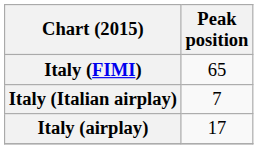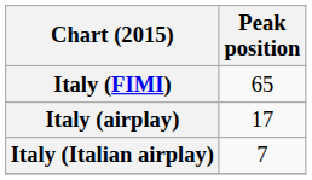 <table class="wikitable sortable plainrowheaders" style="text-align:center;">
 <tr>
 <th scope="col">Chart (2015)</th>
 <th scope="col">Peak<br>position</th>
 </tr>
 <tr>
 <th scope="row">Italy (<a href='#'>FIMI</a>)</th>
 <td>65</td>
 </tr>
 <tr>
+<th scope="row">Italy (airplay)</th>
+<td>17</td>
+</tr>
+<tr>
 <th scope="row">Italy (Italian airplay)</th>
 <td>7</td>
 </tr>
 <tr>
-<th scope="row">Italy (airplay)</th>
-<td>17</td>
-</tr>
-<tr>
 </tr>
 </table>
